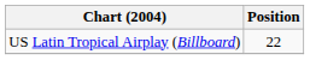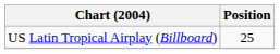 <table class="wikitable sortable">
 <tr>
 <th>Chart (2004)</th>
 <th>Position</th>
 </tr>
 <tr>
 <td align="left">US <a href='#'>Latin Tropical Airplay</a> (<em><a href='#'>Billboard</a></em>)</td>
-<td align="center">22</td>
+<td align="center">25</td>
 </tr>
 <tr>
 </tr>
 </table>
